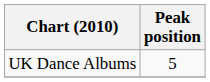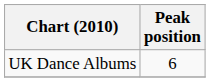 <table class="wikitable sortable">
 <tr>
 <th>Chart (2010)</th>
 <th>Peak<br>position</th>
 </tr>
 <tr>
 <td>UK Dance Albums</td>
-<td align="center">5</td>
+<td align="center">6</td>
 </tr>
 <tr>
 </tr>
 </table>
